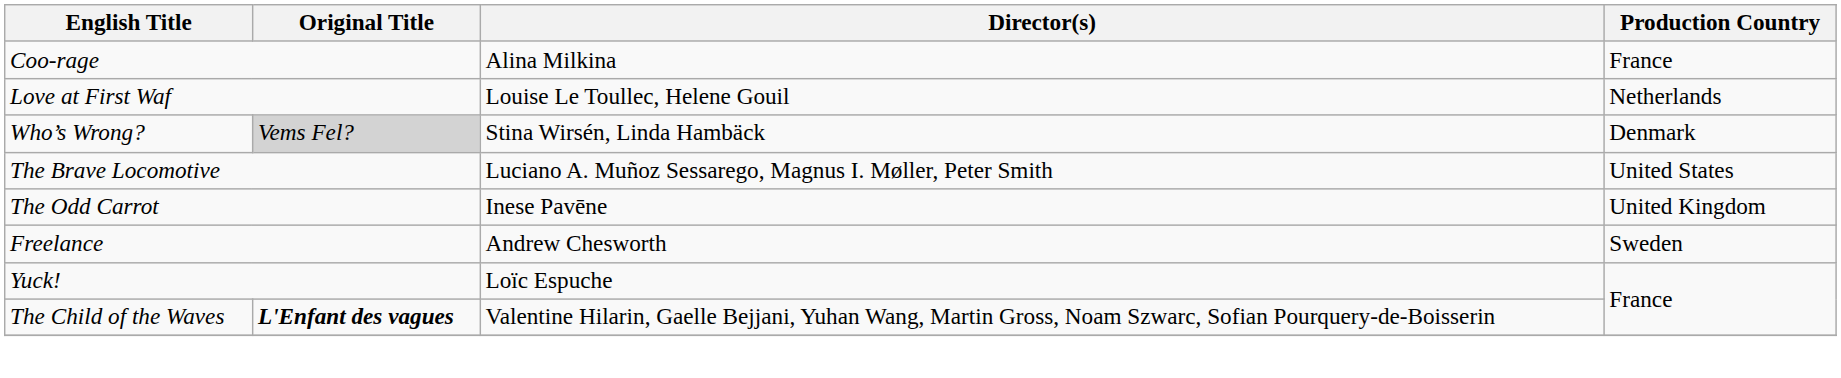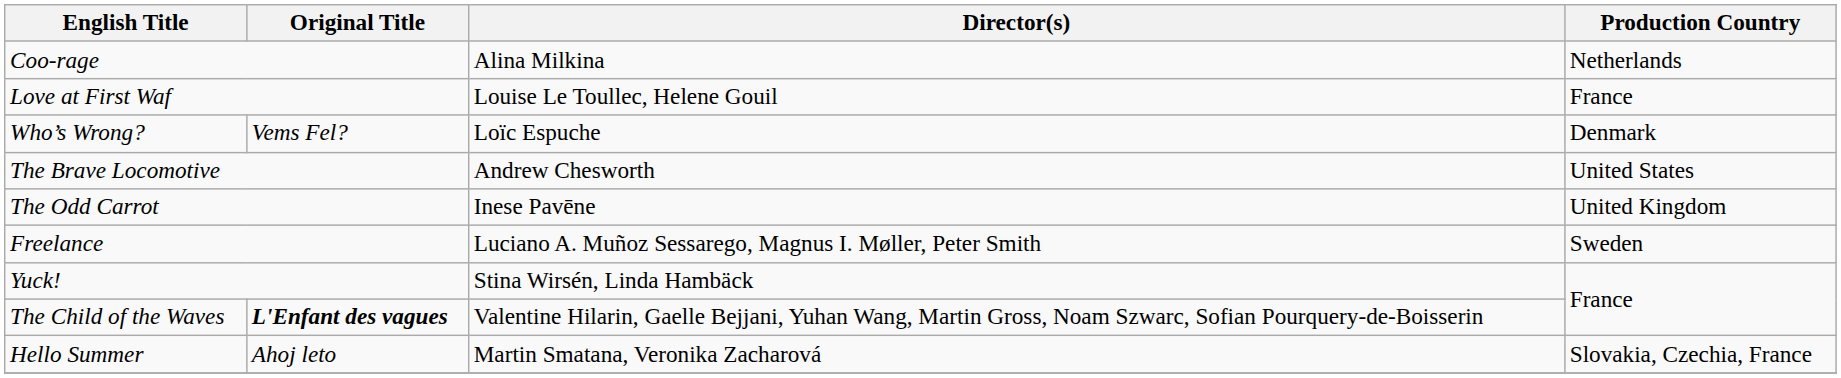 <table class="wikitable" style="width:100%; margin-bottom:4px">
 <tr>
 <th>English Title</th>
 <th>Original Title</th>
 <th>Director(s)</th>
 <th>Production Country</th>
 </tr>
 <tr>
 <td colspan="2"><em>Coo-rage</em></td>
 <td>Alina Milkina</td>
-<td>France</td>
+<td>Netherlands</td>
 </tr>
 <tr>
 <td colspan="2"><em>Love at First Waf</em></td>
 <td>Louise Le Toullec, Helene Gouil</td>
-<td>Netherlands</td>
+<td>France</td>
 </tr>
 <tr>
 <td><em>Who’s Wrong?</em></td>
-<td style="background: lightgrey;"><em>Vems Fel?</em></td>
-<td>Stina Wirsén, Linda Hambäck</td>
+<td><em>Vems Fel?</em></td>
+<td>Loïc Espuche</td>
 <td>Denmark</td>
 </tr>
 <tr>
 <td colspan="2"><em>The Brave Locomotive</em></td>
-<td>Luciano A. Muñoz Sessarego, Magnus I. Møller, Peter Smith</td>
+<td>Andrew Chesworth</td>
 <td>United States</td>
 </tr>
 <tr>
 <td colspan="2"><em>The Odd Carrot</em></td>
 <td>Inese Pavēne</td>
 <td>United Kingdom</td>
 </tr>
 <tr>
 <td colspan="2"><em>Freelance</em></td>
-<td>Andrew Chesworth</td>
+<td>Luciano A. Muñoz Sessarego, Magnus I. Møller, Peter Smith</td>
 <td>Sweden</td>
 </tr>
 <tr>
 <td colspan="2"><em>Yuck!</em></td>
-<td>Loïc Espuche</td>
+<td>Stina Wirsén, Linda Hambäck</td>
 <td rowspan="2">France</td>
 </tr>
 <tr>
 <td><em>The Child of the Waves</em></td>
 <td><strong><em>L'Enfant des vagues</em></strong></td>
 <td>Valentine Hilarin, Gaelle Bejjani, Yuhan Wang, Martin Gross, Noam Szwarc, Sofian Pourquery-de-Boisserin</td>
 </tr>
 <tr>
+<td><em>Hello Summer</em></td>
+<td><em>Ahoj leto</em></td>
+<td>Martin Smatana, Veronika Zacharová</td>
+<td>Slovakia, Czechia, France</td>
+</tr>
+<tr>
 </tr>
 </table>
